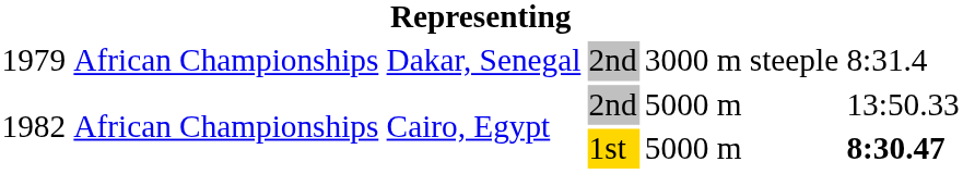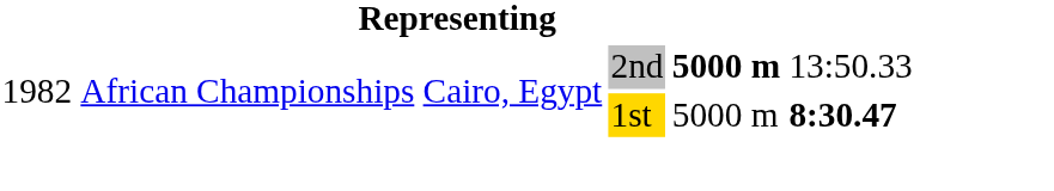 <table>
 <tr>
 <th colspan="6">Representing </th>
-</tr>
-<tr>
-<td>1979</td>
-<td><a href='#'>African Championships</a></td>
-<td><a href='#'>Dakar, Senegal</a></td>
-<td bgcolor="silver">2nd</td>
-<td>3000 m steeple</td>
-<td>8:31.4</td>
 </tr>
 <tr>
 <td rowspan=2>1982</td>
 <td rowspan=2><a href='#'>African Championships</a></td>
 <td rowspan=2><a href='#'>Cairo, Egypt</a></td>
 <td bgcolor=silver>2nd</td>
-<td>5000 m</td>
+<td><strong>5000 m</strong></td>
 <td>13:50.33</td>
 </tr>
 <tr>
 <td bgcolor="gold">1st</td>
 <td>5000 m</td>
 <td><strong>8:30.47</strong></td>
 </tr>
 </table>
